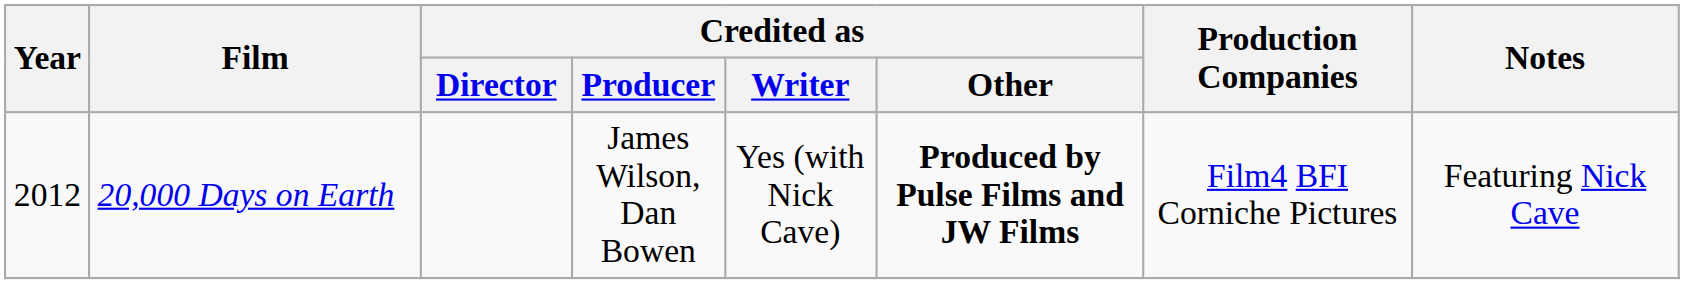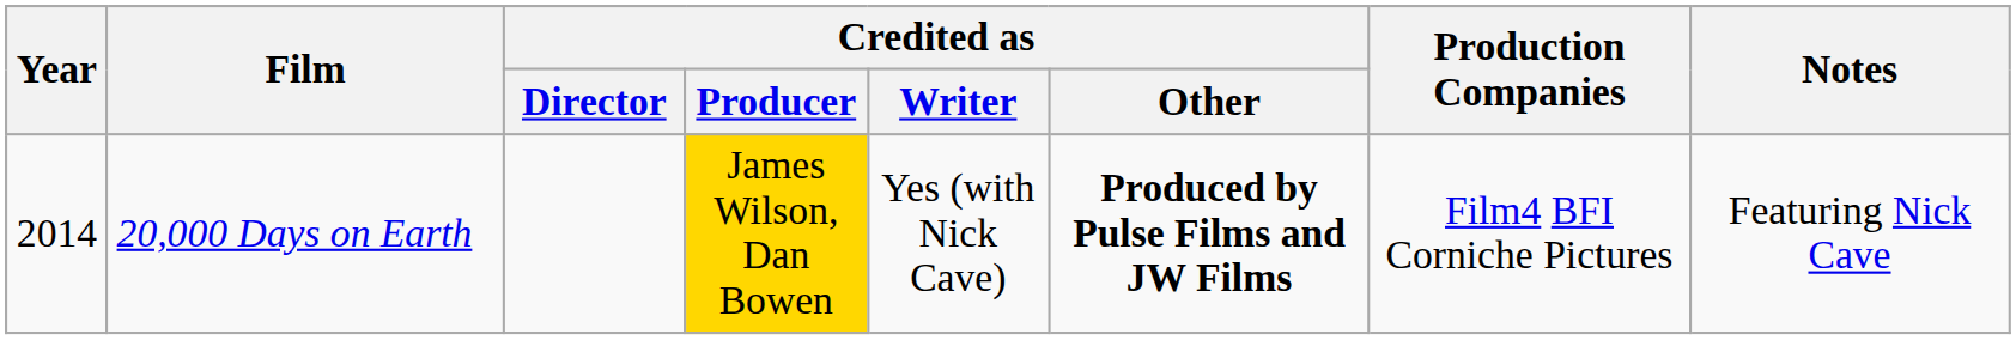 <table class="wikitable">
 <tr>
 <th rowspan="2" style="width:33px;">Year</th>
 <th rowspan="2" style="width:150px;">Film</th>
 <th colspan="4">Credited as</th>
 <th rowspan="2"  style="text-align:center; width:120px;">Production Companies</th>
 <th rowspan="2"  style="text-align:center; width:120px;">Notes</th>
 </tr>
 <tr>
 <th width=65><a href='#'>Director</a></th>
 <th width=65><a href='#'>Producer</a></th>
 <th width=65><a href='#'>Writer</a></th>
 <th style="text-align:center; width:120px;">Other</th>
 </tr>
 <tr style="text-align:center;">
-<td>2012</td>
+<td>2014</td>
 <td style="text-align:left;"><em><a href='#'>20,000 Days on Earth</a></em></td>
 <td></td>
-<td>James Wilson, Dan Bowen</td>
+<td style="background: gold;">James Wilson, Dan Bowen</td>
 <td>Yes (with Nick Cave)</td>
 <td><strong>Produced by Pulse Films and JW Films</strong></td>
 <td><a href='#'>Film4</a> <a href='#'>BFI</a> Corniche Pictures</td>
 <td>Featuring <a href='#'>Nick Cave</a></td>
 </tr>
 </table>
